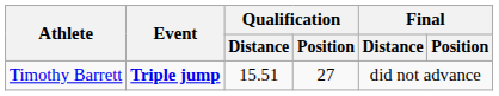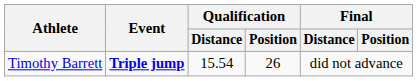 <table class=wikitable style="font-size:90%">
 <tr>
 <th rowspan="2">Athlete</th>
 <th rowspan="2">Event</th>
 <th colspan="2">Qualification</th>
 <th colspan="2">Final</th>
 </tr>
 <tr style="font-size:95%">
 <th>Distance</th>
 <th>Position</th>
 <th>Distance</th>
 <th>Position</th>
 </tr>
 <tr align=center>
 <td align=left><a href='#'>Timothy Barrett</a></td>
 <td align=left><strong><a href='#'>Triple jump</a></strong></td>
-<td>15.51</td>
-<td>27</td>
+<td>15.54</td>
+<td>26</td>
 <td colspan=2>did not advance</td>
 </tr>
 </table>
